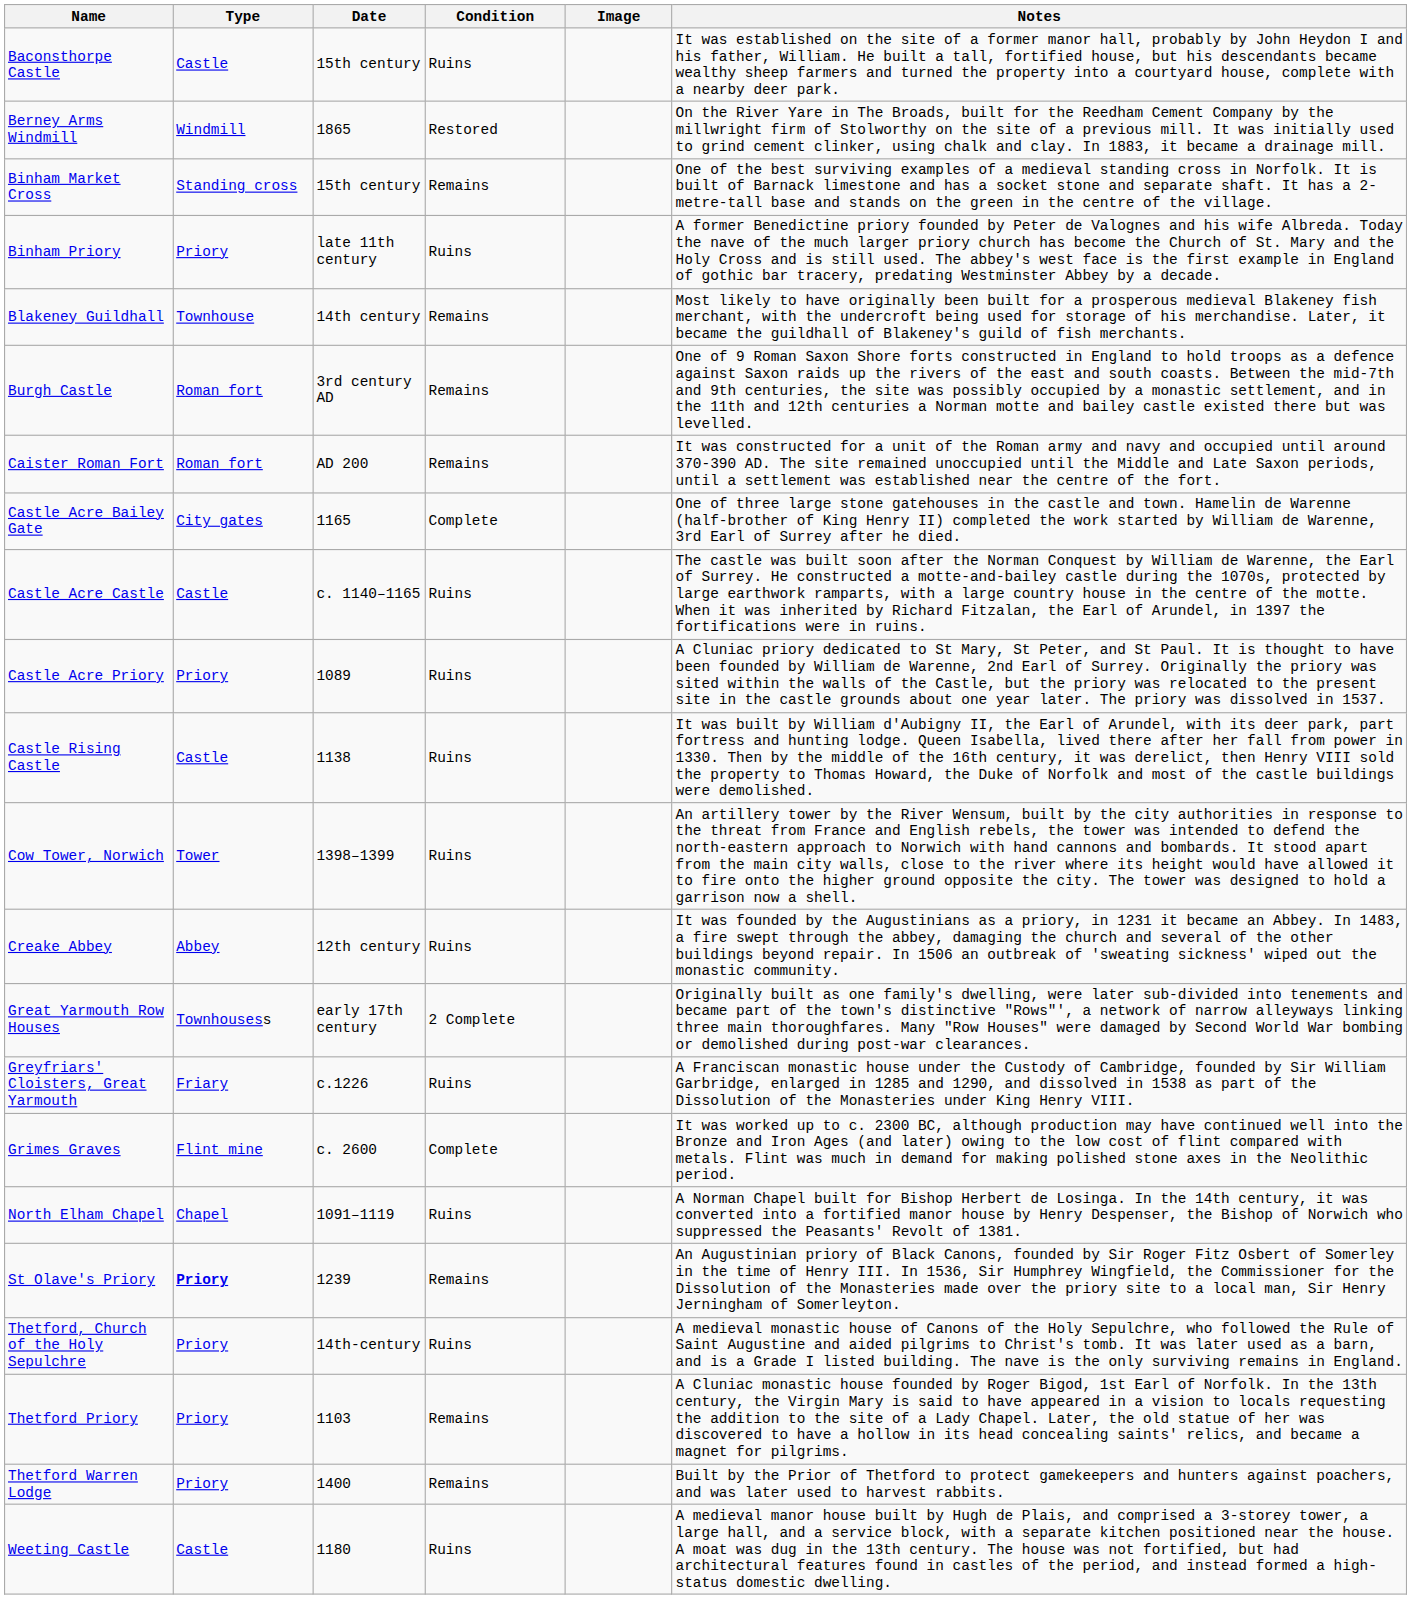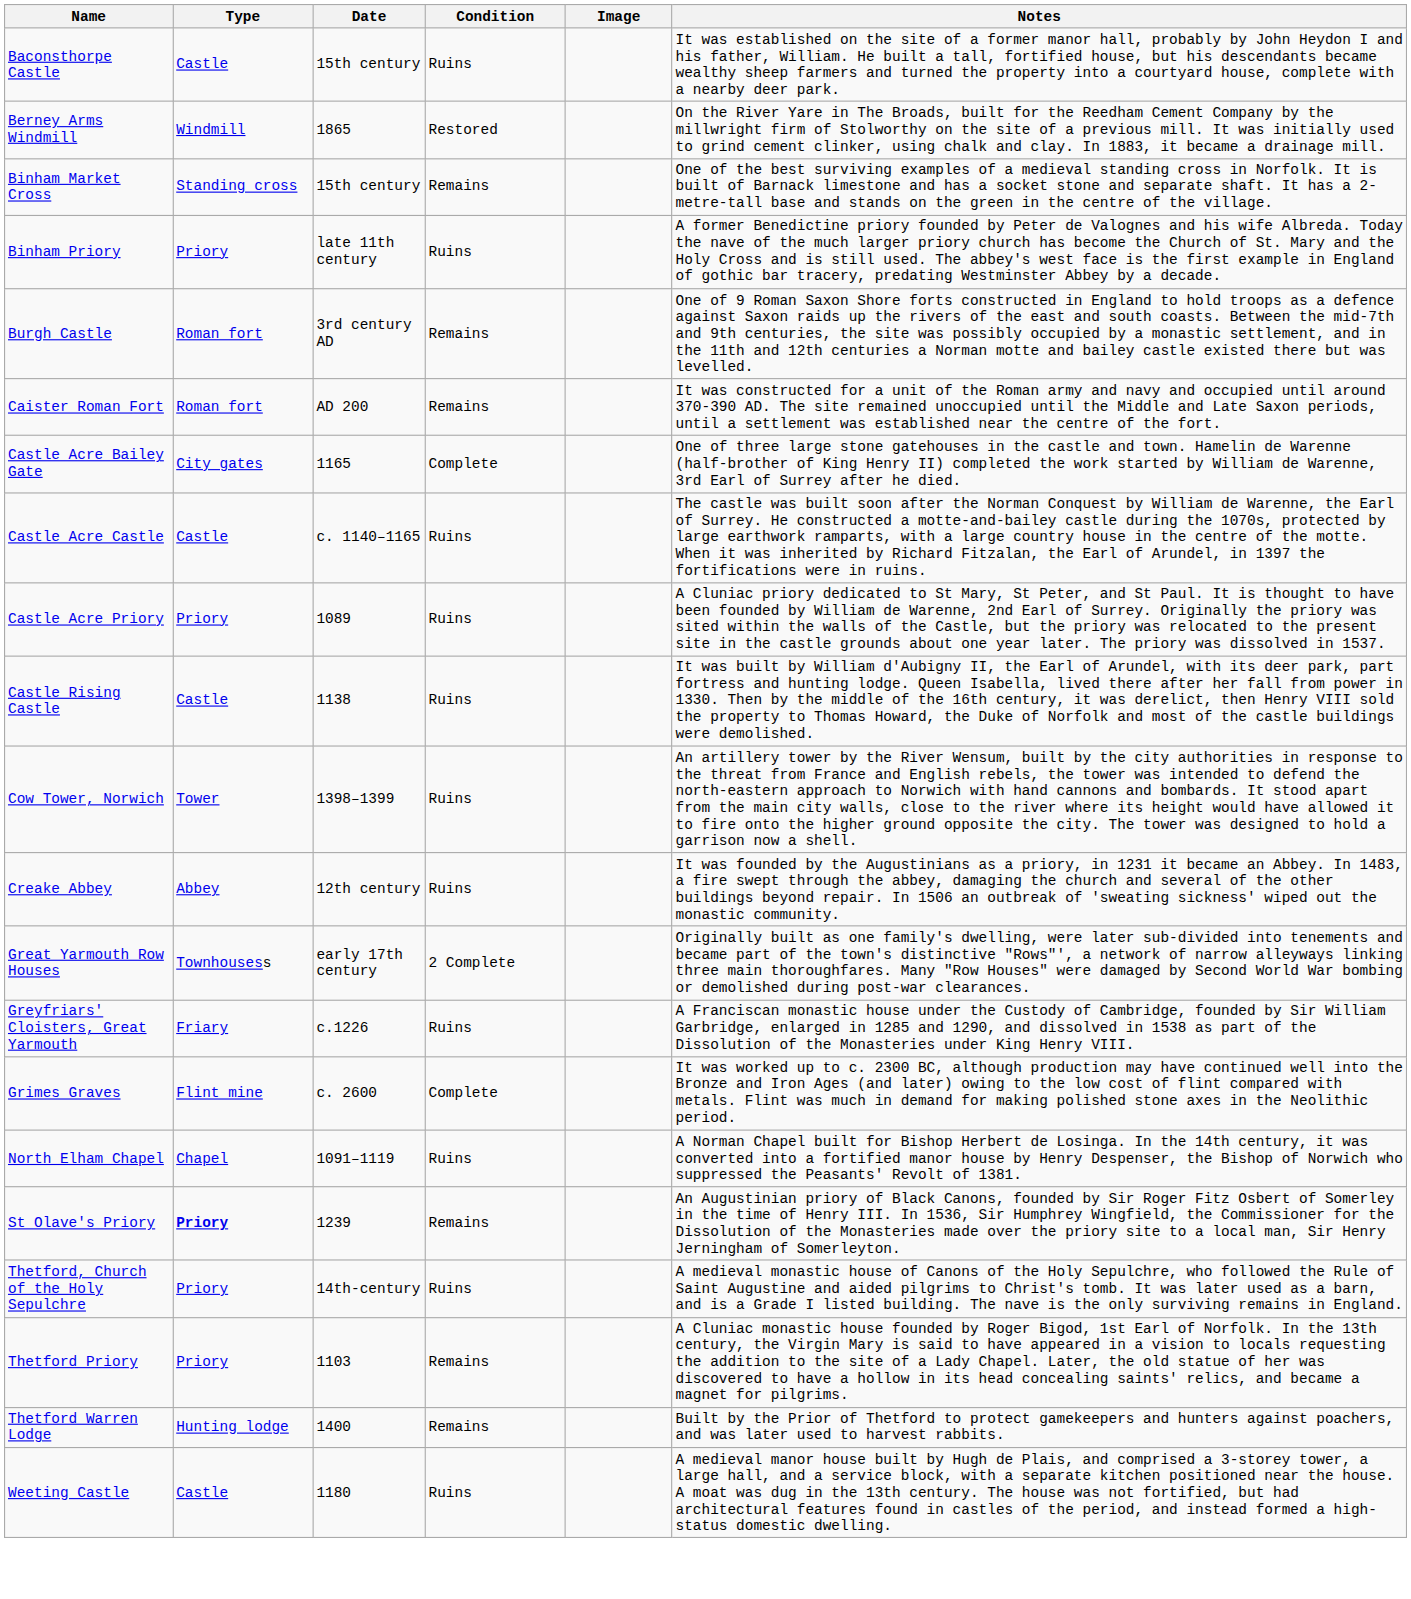 <table class="wikitable sortable" width="100%">
 <tr>
 <th width="12%">Name</th>
 <th width="10%">Type</th>
 <th width="8%">Date</th>
 <th width="10%">Condition</th>
 <th class="unsortable" width="90px">Image</th>
 <th class="unsortable">Notes</th>
 </tr>
 <tr>
 <td><a href='#'>Baconsthorpe Castle</a></td>
 <td><a href='#'>Castle</a></td>
 <td>15th century</td>
 <td>Ruins</td>
 <td></td>
 <td>It was established on the site of a former manor hall, probably by John Heydon I and his father, William. He built a tall, fortified house, but his descendants became wealthy sheep farmers and turned the property into a courtyard house, complete with a nearby deer park.</td>
 </tr>
 <tr>
 <td><a href='#'>Berney Arms Windmill</a></td>
 <td><a href='#'>Windmill</a></td>
 <td>1865</td>
 <td>Restored</td>
 <td></td>
 <td>On the River Yare in The Broads, built for the Reedham Cement Company by the millwright firm of Stolworthy on the site of a previous mill. It was initially used to grind cement clinker, using chalk and clay. In 1883, it became a drainage mill.</td>
 </tr>
 <tr>
 <td><a href='#'>Binham Market Cross</a></td>
 <td><a href='#'>Standing cross</a></td>
 <td>15th century</td>
 <td>Remains</td>
 <td></td>
 <td>One of the best surviving examples of a medieval standing cross in Norfolk. It is built of Barnack limestone and has a socket stone and separate shaft. It has a 2-metre-tall base and stands on the green in the centre of the village.</td>
 </tr>
 <tr>
 <td><a href='#'>Binham Priory</a></td>
 <td><a href='#'>Priory</a></td>
 <td>late 11th century</td>
 <td>Ruins</td>
 <td></td>
 <td>A former Benedictine priory founded by Peter de Valognes and his wife Albreda. Today the nave of the much larger priory church has become the Church of St. Mary and the Holy Cross and is still used. The abbey's west face is the first example in England of gothic bar tracery, predating Westminster Abbey by a decade.</td>
-</tr>
-<tr>
-<td><a href='#'>Blakeney Guildhall</a></td>
-<td><a href='#'>Townhouse</a></td>
-<td>14th century</td>
-<td>Remains</td>
-<td></td>
-<td>Most likely to have originally been built for a prosperous medieval Blakeney fish merchant, with the undercroft being used for storage of his merchandise. Later, it became the guildhall of Blakeney's guild of fish merchants.</td>
 </tr>
 <tr>
 <td><a href='#'>Burgh Castle</a></td>
 <td><a href='#'>Roman fort</a></td>
 <td>3rd century AD</td>
 <td>Remains</td>
 <td></td>
 <td>One of 9 Roman Saxon Shore forts constructed in England to hold troops as a defence against Saxon raids up the rivers of the east and south coasts. Between the mid-7th and 9th centuries, the site was possibly occupied by a monastic settlement, and in the 11th and 12th centuries a Norman motte and bailey castle existed there but was levelled.</td>
 </tr>
 <tr>
 <td><a href='#'>Caister Roman Fort</a></td>
 <td><a href='#'>Roman fort</a></td>
 <td>AD 200</td>
 <td>Remains</td>
 <td></td>
 <td>It was constructed for a unit of the Roman army and navy and occupied until around 370-390 AD. The site remained unoccupied until the Middle and Late Saxon periods, until a settlement was established near the centre of the fort.</td>
 </tr>
 <tr>
 <td><a href='#'>Castle Acre Bailey Gate</a></td>
 <td><a href='#'>City gates</a></td>
 <td>1165</td>
 <td>Complete</td>
 <td></td>
 <td>One of three large stone gatehouses in the castle and town. Hamelin de Warenne (half-brother of King Henry II) completed the work started by William de Warenne, 3rd Earl of Surrey after he died.</td>
 </tr>
 <tr>
 <td><a href='#'>Castle Acre Castle</a></td>
 <td><a href='#'>Castle</a></td>
 <td>c. 1140–1165</td>
 <td>Ruins</td>
 <td></td>
 <td>The castle was built soon after the Norman Conquest by William de Warenne, the Earl of Surrey. He constructed a motte-and-bailey castle during the 1070s, protected by large earthwork ramparts, with a large country house in the centre of the motte. When it was inherited by Richard Fitzalan, the Earl of Arundel, in 1397 the fortifications were in ruins.</td>
 </tr>
 <tr>
 <td><a href='#'>Castle Acre Priory</a></td>
 <td><a href='#'>Priory</a></td>
 <td>1089</td>
 <td>Ruins</td>
 <td></td>
 <td>A Cluniac priory dedicated to St Mary, St Peter, and St Paul. It is thought to have been founded by William de Warenne, 2nd Earl of Surrey. Originally the priory was sited within the walls of the Castle, but the priory was relocated to the present site in the castle grounds about one year later. The priory was dissolved in 1537.</td>
 </tr>
 <tr>
 <td><a href='#'>Castle Rising Castle</a></td>
 <td><a href='#'>Castle</a></td>
 <td>1138</td>
 <td>Ruins</td>
 <td></td>
 <td>It was built by William d'Aubigny II, the Earl of Arundel, with its deer park, part fortress and hunting lodge. Queen Isabella, lived there after her fall from power in 1330. Then by the middle of the 16th century, it was derelict, then Henry VIII sold the property to Thomas Howard, the Duke of Norfolk and most of the castle buildings were demolished.</td>
 </tr>
 <tr>
 <td><a href='#'>Cow Tower, Norwich</a></td>
 <td><a href='#'>Tower</a></td>
 <td>1398–1399</td>
 <td>Ruins</td>
 <td></td>
 <td>An artillery tower by the River Wensum, built by the city authorities in response to the threat from France and English rebels, the tower was intended to defend the north-eastern approach to Norwich with hand cannons and bombards. It stood apart from the main city walls, close to the river where its height would have allowed it to fire onto the higher ground opposite the city. The tower was designed to hold a garrison now a shell.</td>
 </tr>
 <tr>
 <td><a href='#'>Creake Abbey</a></td>
 <td><a href='#'>Abbey</a></td>
 <td>12th century</td>
 <td>Ruins</td>
 <td></td>
 <td>It was founded by the Augustinians as a priory, in 1231 it became an Abbey. In 1483, a fire swept through the abbey, damaging the church and several of the other buildings beyond repair. In 1506 an outbreak of 'sweating sickness' wiped out the monastic community.</td>
 </tr>
 <tr>
 <td><a href='#'>Great Yarmouth Row Houses</a></td>
 <td><a href='#'>Townhouses</a>s</td>
 <td>early 17th century</td>
 <td>2 Complete</td>
 <td></td>
 <td>Originally built as one family's dwelling, were later sub-divided into tenements and became part of the town's distinctive "Rows"', a network of narrow alleyways linking three main thoroughfares. Many "Row Houses" were damaged by Second World War bombing or demolished during post-war clearances.</td>
 </tr>
 <tr>
 <td><a href='#'>Greyfriars' Cloisters, Great Yarmouth</a></td>
 <td><a href='#'>Friary</a></td>
 <td>c.1226</td>
 <td>Ruins</td>
 <td></td>
 <td>A Franciscan monastic house under the Custody of Cambridge, founded by Sir William Garbridge, enlarged in 1285 and 1290, and dissolved in 1538 as part of the Dissolution of the Monasteries under King Henry VIII.</td>
 </tr>
 <tr>
 <td><a href='#'>Grimes Graves</a></td>
 <td><a href='#'>Flint mine</a></td>
 <td>c. 2600</td>
 <td>Complete</td>
 <td></td>
 <td>It was worked up to c. 2300 BC, although production may have continued well into the Bronze and Iron Ages (and later) owing to the low cost of flint compared with metals. Flint was much in demand for making polished stone axes in the Neolithic period.</td>
 </tr>
 <tr>
 <td><a href='#'>North Elham Chapel</a></td>
 <td><a href='#'>Chapel</a></td>
 <td>1091–1119</td>
 <td>Ruins</td>
 <td></td>
 <td>A Norman Chapel built for Bishop Herbert de Losinga. In the 14th century, it was converted into a fortified manor house by Henry Despenser, the Bishop of Norwich who suppressed the Peasants' Revolt of 1381.</td>
 </tr>
 <tr>
 <td><a href='#'>St Olave's Priory</a></td>
 <td><strong><a href='#'>Priory</a></strong></td>
 <td>1239</td>
 <td>Remains</td>
 <td></td>
 <td>An Augustinian priory of Black Canons, founded by Sir Roger Fitz Osbert of Somerley in the time of Henry III. In 1536, Sir Humphrey Wingfield, the Commissioner for the Dissolution of the Monasteries made over the priory site to a local man, Sir Henry Jerningham of Somerleyton.</td>
 </tr>
 <tr>
 <td><a href='#'>Thetford, Church of the Holy Sepulchre</a></td>
 <td><a href='#'>Priory</a></td>
 <td>14th-century</td>
 <td>Ruins</td>
 <td></td>
 <td>A medieval monastic house of Canons of the Holy Sepulchre, who followed the Rule of Saint Augustine and aided pilgrims to Christ's tomb. It was later used as a barn, and is a Grade I listed building. The nave is the only surviving remains in England.</td>
 </tr>
 <tr>
 <td><a href='#'>Thetford Priory</a></td>
 <td><a href='#'>Priory</a></td>
 <td>1103</td>
 <td>Remains</td>
 <td></td>
 <td>A Cluniac monastic house founded by Roger Bigod, 1st Earl of Norfolk. In the 13th century, the Virgin Mary is said to have appeared in a vision to locals requesting the addition to the site of a Lady Chapel. Later, the old statue of her was discovered to have a hollow in its head concealing saints' relics, and became a magnet for pilgrims.</td>
 </tr>
 <tr>
 <td><a href='#'>Thetford Warren Lodge</a></td>
-<td><a href='#'>Priory</a></td>
+<td><a href='#'>Hunting lodge</a></td>
 <td>1400</td>
 <td>Remains</td>
 <td></td>
 <td>Built by the Prior of Thetford to protect gamekeepers and hunters against poachers, and was later used to harvest rabbits.</td>
 </tr>
 <tr>
 <td><a href='#'>Weeting Castle</a></td>
 <td><a href='#'>Castle</a></td>
 <td>1180</td>
 <td>Ruins</td>
 <td></td>
 <td>A medieval manor house built by Hugh de Plais, and comprised a 3-storey tower, a large hall, and a service block, with a separate kitchen positioned near the house. A moat was dug in the 13th century. The house was not fortified, but had architectural features found in castles of the period, and instead formed a high-status domestic dwelling.</td>
 </tr>
 </table>
